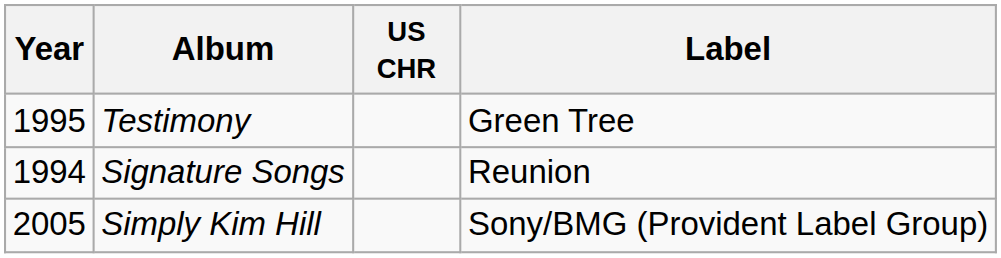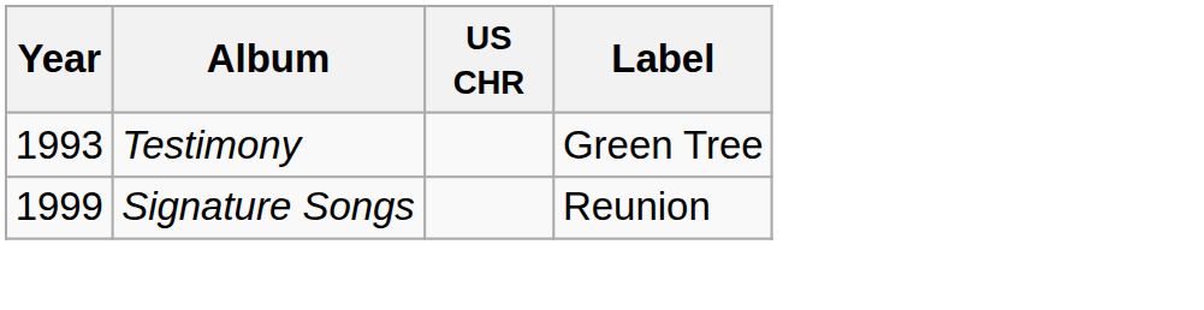 <table class="wikitable">
 <tr>
 <th>Year</th>
 <th>Album</th>
 <th width=45><small>US CHR</small></th>
 <th>Label</th>
 </tr>
 <tr>
-<td>1995</td>
+<td>1993</td>
 <td><em>Testimony</em></td>
 <td align="center"></td>
 <td>Green Tree</td>
 </tr>
 <tr>
-<td>1994</td>
+<td>1999</td>
 <td><em>Signature Songs</em></td>
 <td align="center"></td>
 <td>Reunion</td>
 </tr>
-<tr>
-<td>2005</td>
-<td><em>Simply Kim Hill</em></td>
-<td align="center"></td>
-<td>Sony/BMG (Provident Label Group)</td>
-</tr>
 </table>
